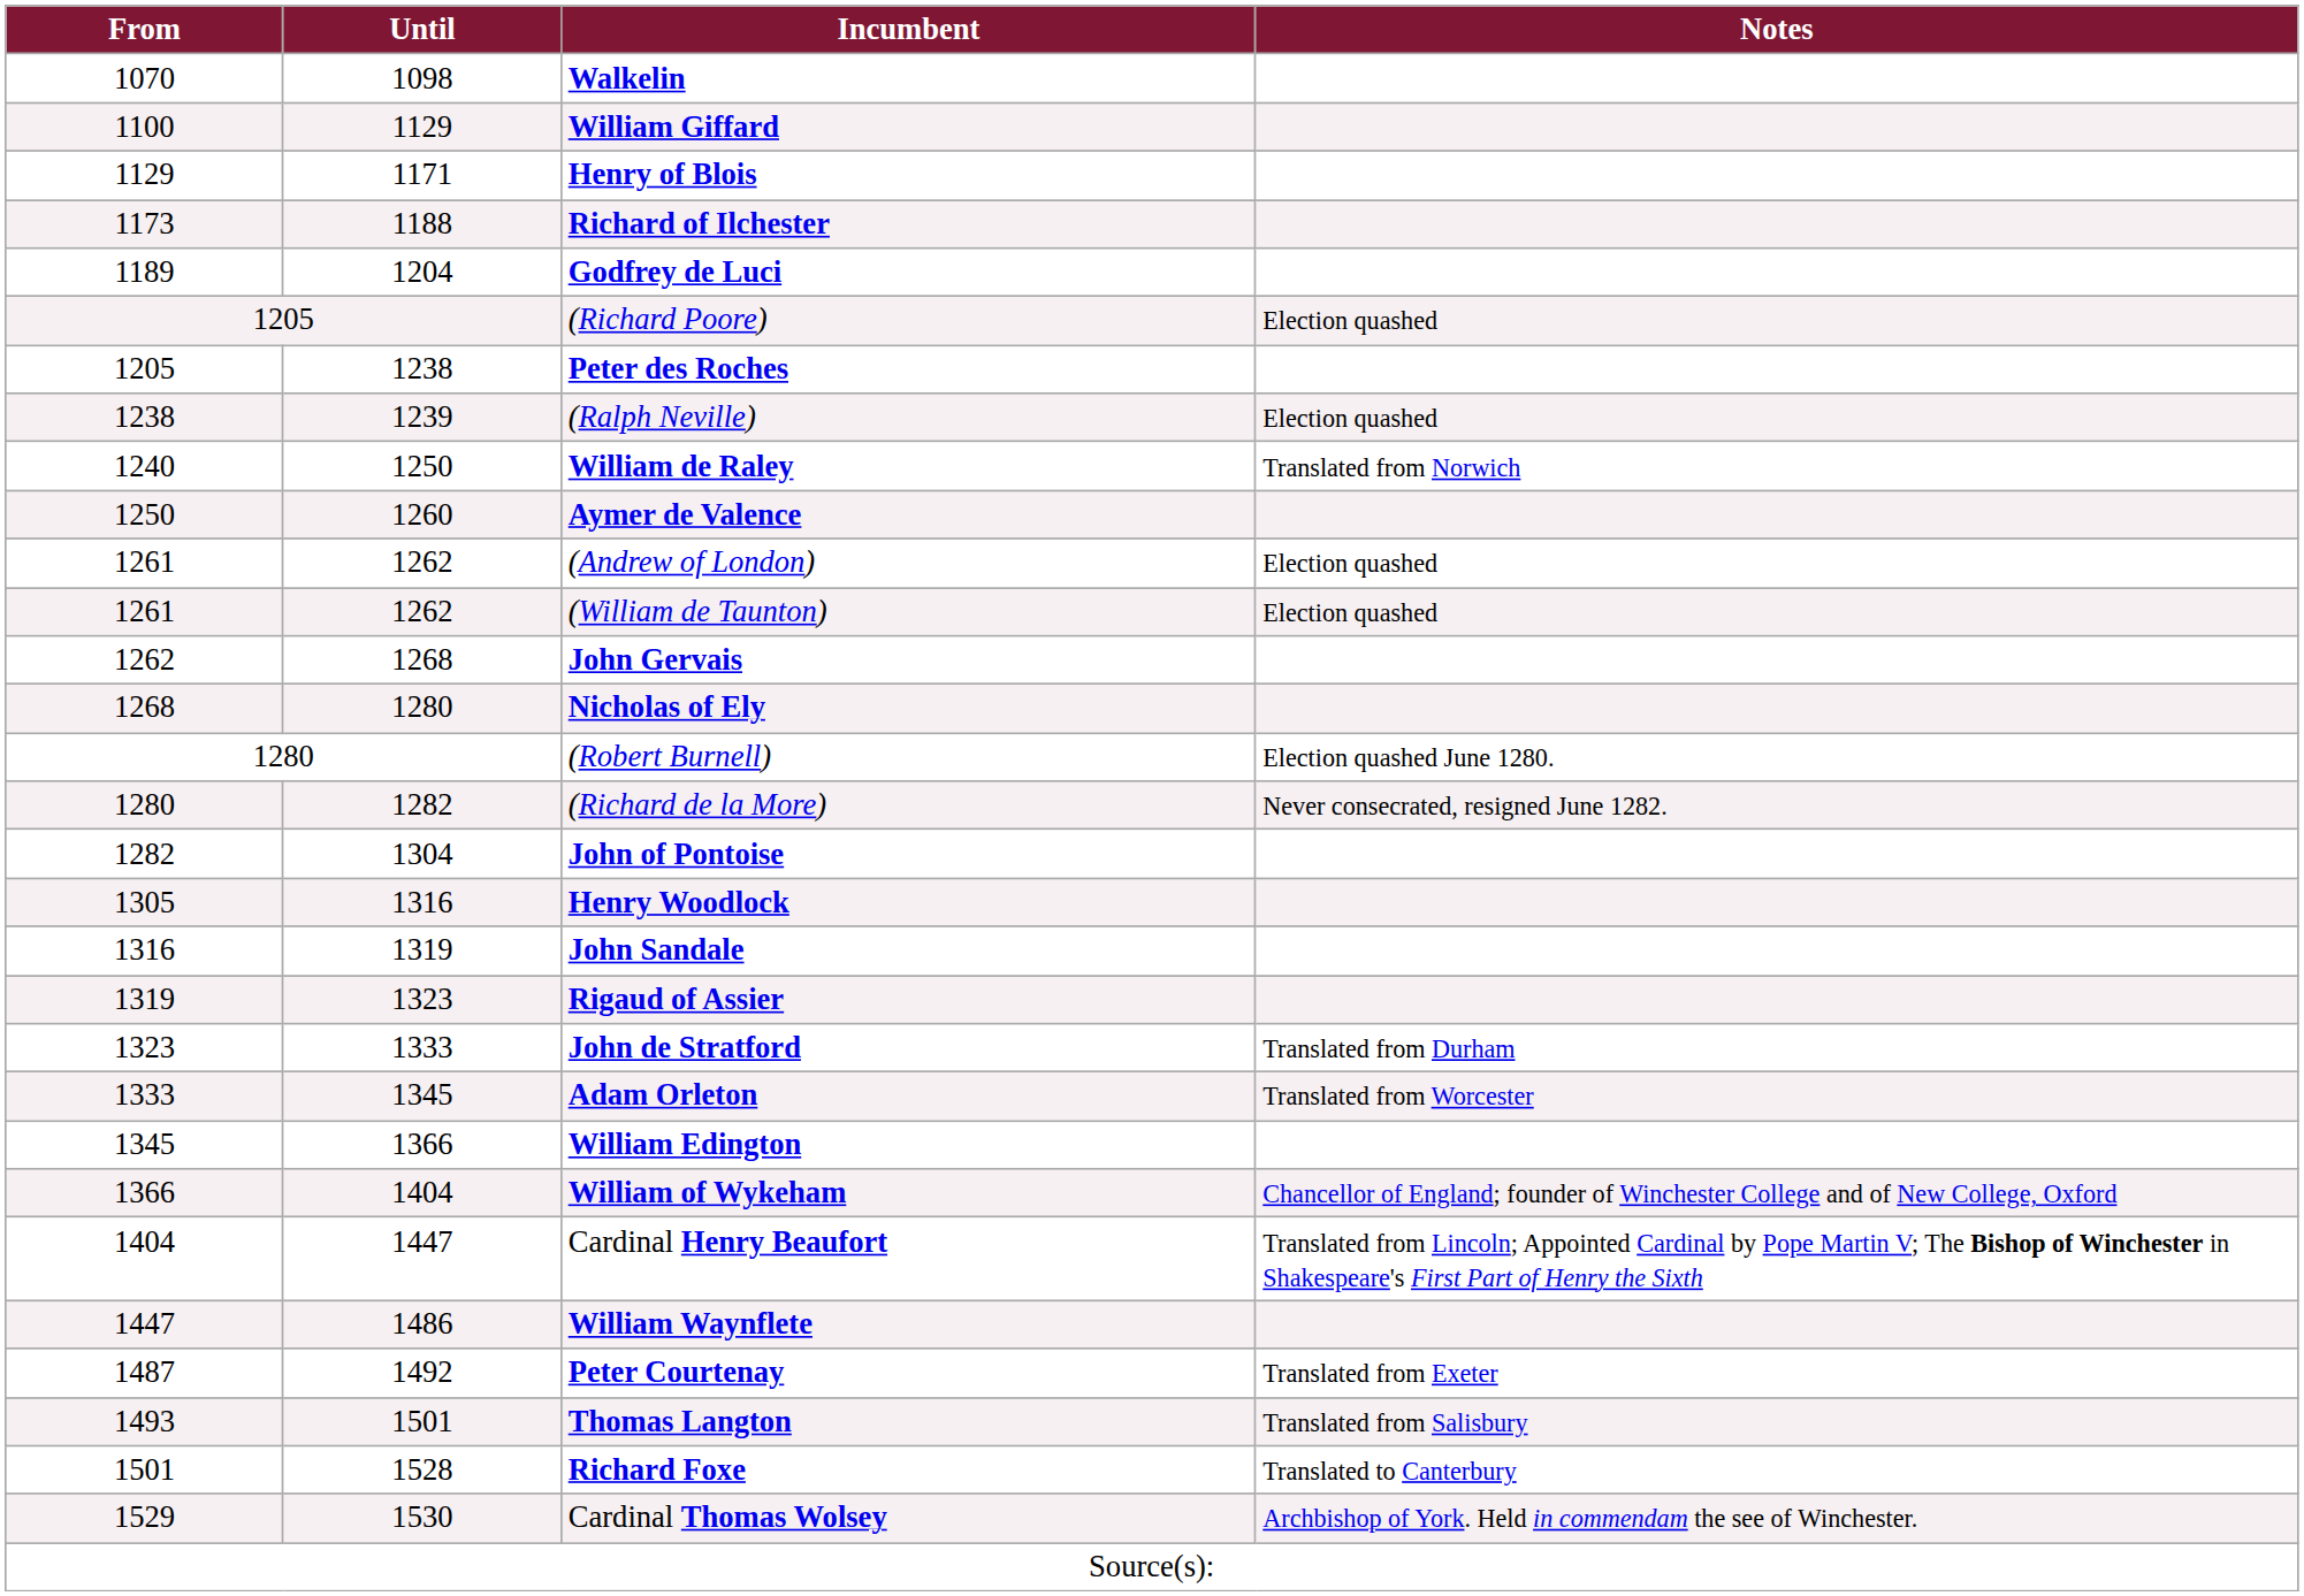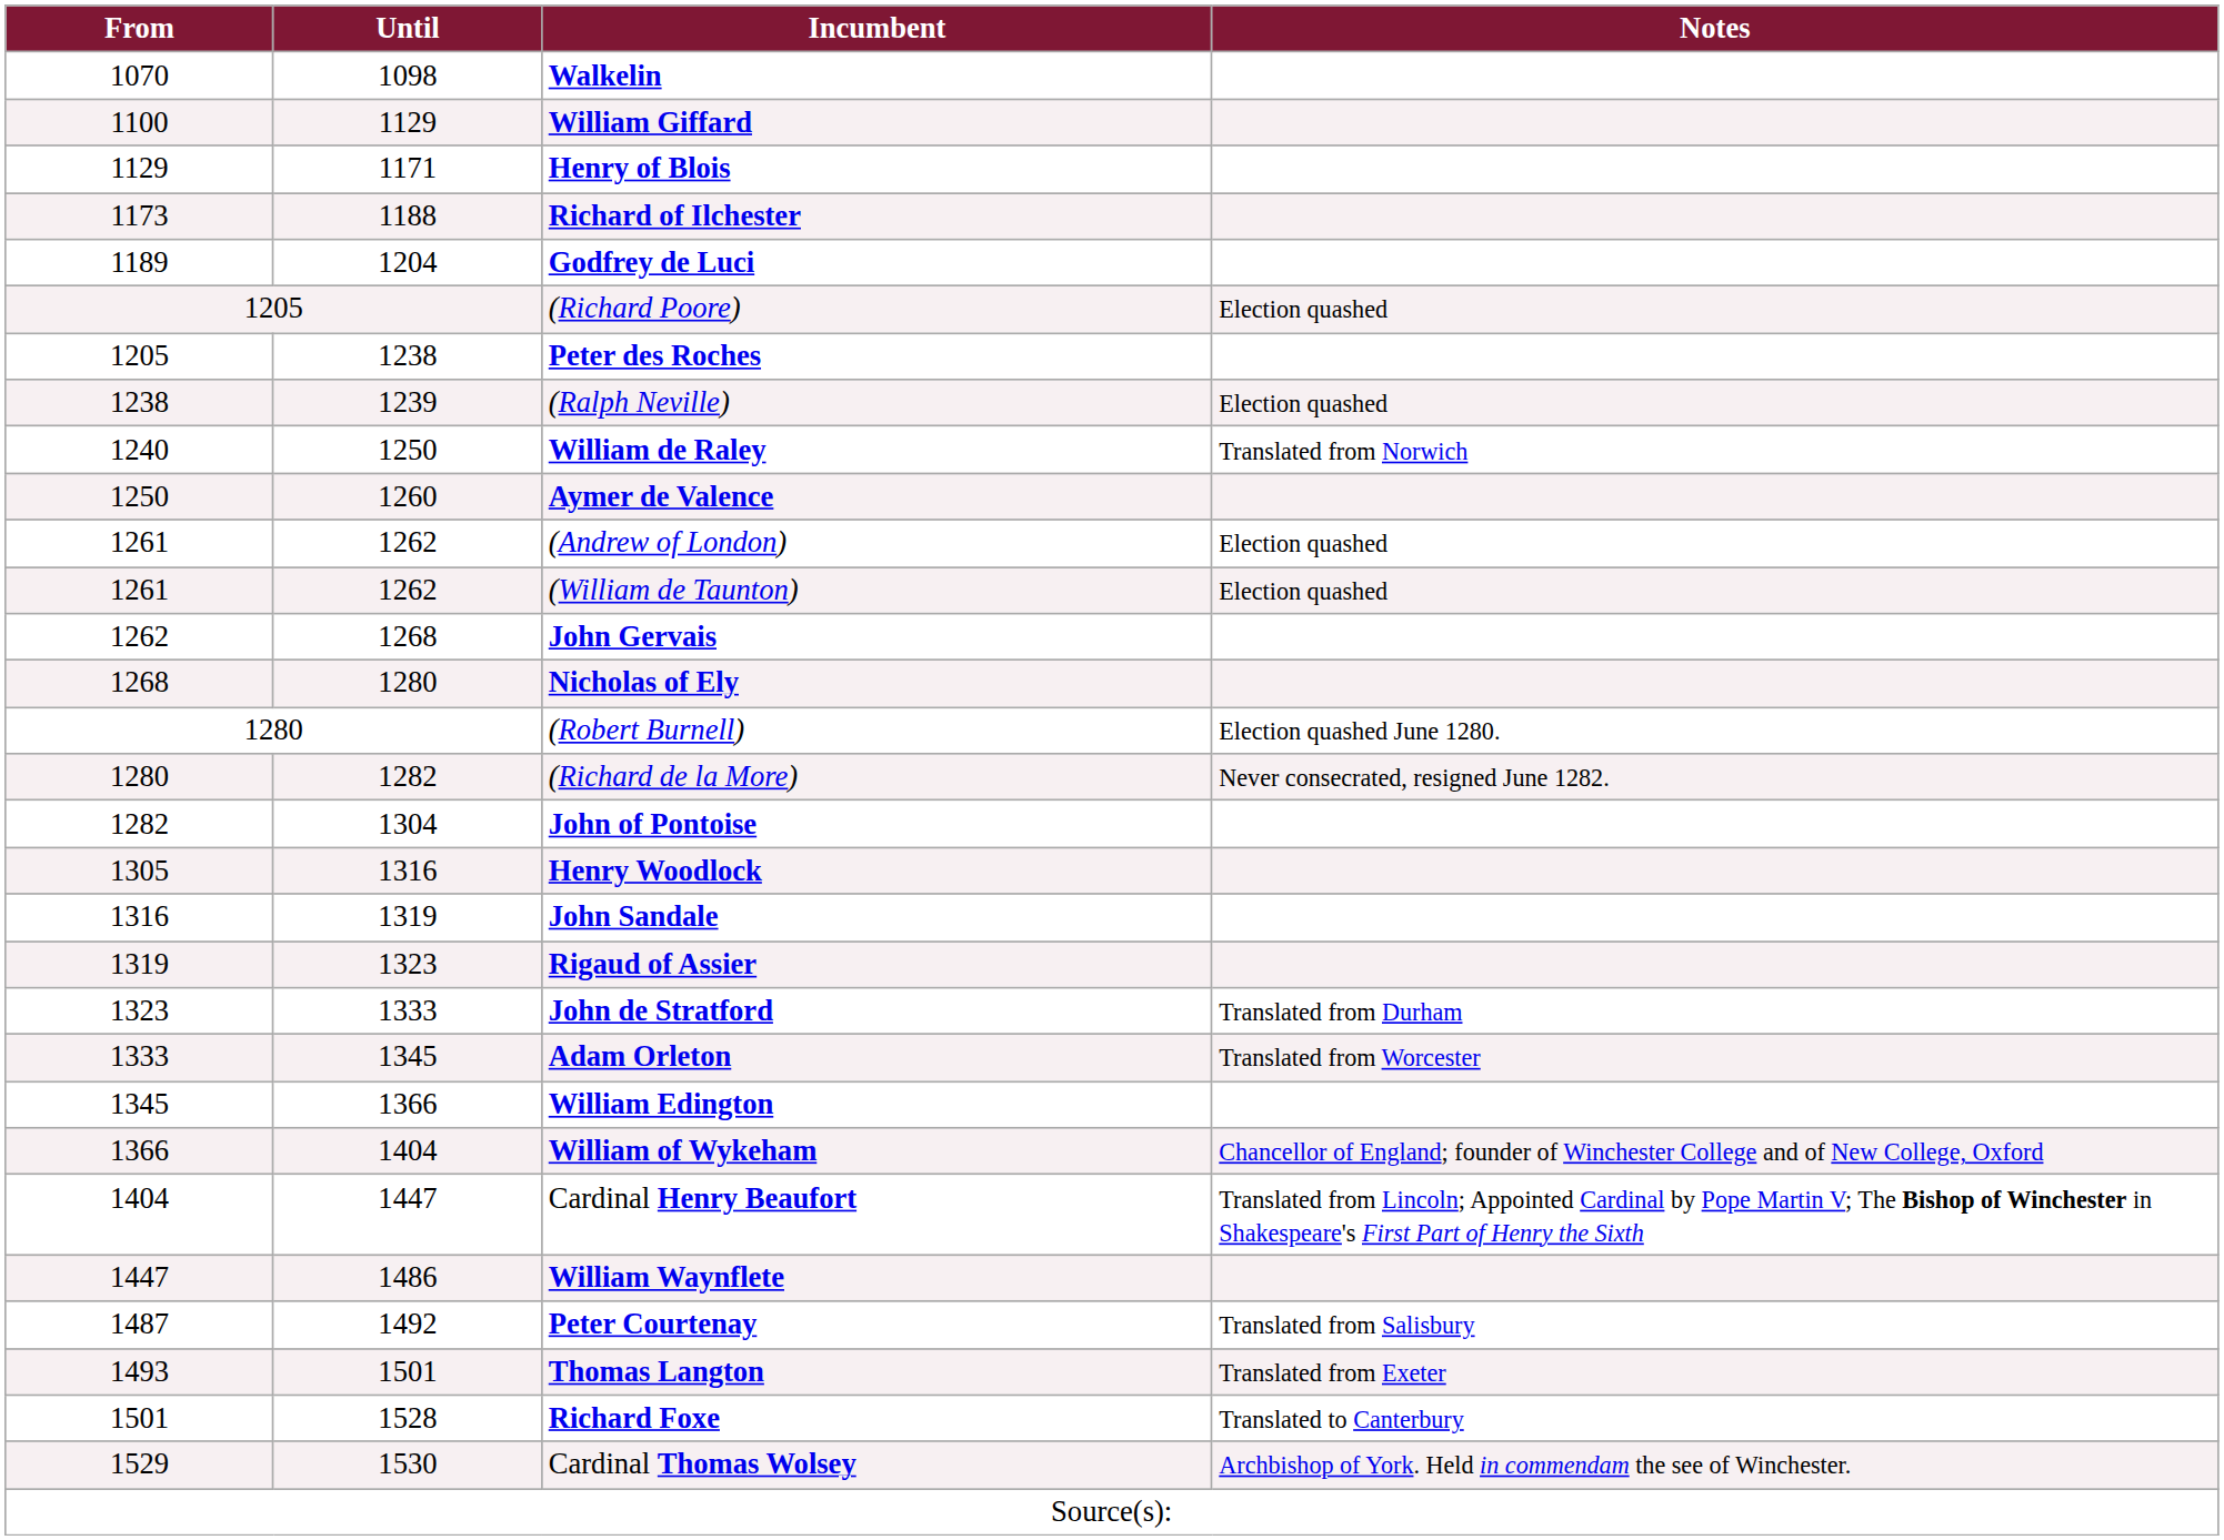 <table class="wikitable" style="width:95%;">
 <tr align=top>
 <th style="background:#7f1734; color:white; width:12%;">From</th>
 <th style="background:#7f1734; color:white; width:12%;">Until</th>
 <th style="background:#7f1734; color:white; width:30%;">Incumbent</th>
 <th style="background:#7f1734; color:white; width:45%;">Notes</th>
 </tr>
 <tr style="vertical-align:top; background:white;">
 <td align=center>1070</td>
 <td align=center>1098</td>
 <td><strong><a href='#'>Walkelin</a></strong></td>
 <td><small></small></td>
 </tr>
 <tr style="vertical-align:top; background:#f7f0f2;">
 <td align=center>1100</td>
 <td align=center>1129</td>
 <td><strong><a href='#'>William Giffard</a></strong></td>
 <td><small></small></td>
 </tr>
 <tr style="vertical-align:top; background:white;">
 <td align=center>1129</td>
 <td align=center>1171</td>
 <td><strong><a href='#'>Henry of Blois</a></strong></td>
 <td><small></small></td>
 </tr>
 <tr style="vertical-align:top; background:#f7f0f2;">
 <td align=center>1173</td>
 <td align=center>1188</td>
 <td><strong><a href='#'>Richard of Ilchester</a></strong></td>
 <td><small></small></td>
 </tr>
 <tr style="vertical-align:top; background:white;">
 <td align=center>1189</td>
 <td align=center>1204</td>
 <td><strong><a href='#'>Godfrey de Luci</a></strong></td>
 <td><small></small></td>
 </tr>
 <tr style="vertical-align:top; background:#f7f0f2;">
 <td colspan="2" style="text-align:center;">1205</td>
 <td><em>(<a href='#'>Richard Poore</a>)</em></td>
 <td><small>Election quashed</small></td>
 </tr>
 <tr style="vertical-align:top; background:white;">
 <td align=center>1205</td>
 <td align=center>1238</td>
 <td><strong><a href='#'>Peter des Roches</a></strong></td>
 <td><small></small></td>
 </tr>
 <tr style="vertical-align:top; background:#f7f0f2;">
 <td align=center>1238</td>
 <td align=center>1239</td>
 <td><em>(<a href='#'>Ralph Neville</a>)</em></td>
 <td><small>Election quashed</small></td>
 </tr>
 <tr style="vertical-align:top; background:white;">
 <td align=center>1240</td>
 <td align=center>1250</td>
 <td><strong><a href='#'>William de Raley</a></strong></td>
 <td><small>Translated from <a href='#'>Norwich</a></small></td>
 </tr>
 <tr style="vertical-align:top; background:#f7f0f2;">
 <td align=center>1250</td>
 <td align=center>1260</td>
 <td><strong><a href='#'>Aymer de Valence</a></strong></td>
 <td><small></small></td>
 </tr>
 <tr style="vertical-align:top; background:white;">
 <td align=center>1261</td>
 <td align=center>1262</td>
 <td><em>(<a href='#'>Andrew of London</a>)</em></td>
 <td><small>Election quashed</small></td>
 </tr>
 <tr style="vertical-align:top; background:#f7f0f2;">
 <td align=center>1261</td>
 <td align=center>1262</td>
 <td><em>(<a href='#'>William de Taunton</a>)</em></td>
 <td><small>Election quashed</small></td>
 </tr>
 <tr style="vertical-align:top; background:white;">
 <td align=center>1262</td>
 <td align=center>1268</td>
 <td><strong><a href='#'>John Gervais</a></strong></td>
 <td><small></small></td>
 </tr>
 <tr style="vertical-align:top; background:#f7f0f2;">
 <td align=center>1268</td>
 <td align=center>1280</td>
 <td><strong><a href='#'>Nicholas of Ely</a></strong></td>
 <td><small></small></td>
 </tr>
 <tr style="vertical-align:top; background:white;">
 <td colspan="2" style="text-align:center;">1280</td>
 <td><em>(<a href='#'>Robert Burnell</a>)</em></td>
 <td><small>Election quashed June 1280.</small></td>
 </tr>
 <tr style="vertical-align:top; background:#f7f0f2;">
 <td align=center>1280</td>
 <td align=center>1282</td>
 <td><em>(<a href='#'>Richard de la More</a>)</em></td>
 <td><small>Never consecrated, resigned June 1282.</small></td>
 </tr>
 <tr style="vertical-align:top; background:white;">
 <td align=center>1282</td>
 <td align=center>1304</td>
 <td><strong><a href='#'>John of Pontoise</a></strong></td>
 <td><small></small></td>
 </tr>
 <tr style="vertical-align:top; background:#f7f0f2;">
 <td align=center>1305</td>
 <td align=center>1316</td>
 <td><strong><a href='#'>Henry Woodlock</a></strong></td>
 <td><small></small></td>
 </tr>
 <tr style="vertical-align:top; background:white;">
 <td align=center>1316</td>
 <td align=center>1319</td>
 <td><strong><a href='#'>John Sandale</a></strong></td>
 <td><small></small></td>
 </tr>
 <tr style="vertical-align:top; background:#f7f0f2;">
 <td align=center>1319</td>
 <td align=center>1323</td>
 <td><strong><a href='#'>Rigaud of Assier</a></strong></td>
 <td><small></small></td>
 </tr>
 <tr style="vertical-align:top; background:white;">
 <td align=center>1323</td>
 <td align=center>1333</td>
 <td><strong><a href='#'>John de Stratford</a></strong></td>
 <td><small>Translated from <a href='#'>Durham</a></small></td>
 </tr>
 <tr style="vertical-align:top; background:#f7f0f2;">
 <td align=center>1333</td>
 <td align=center>1345</td>
 <td><strong><a href='#'>Adam Orleton</a></strong></td>
 <td><small>Translated from <a href='#'>Worcester</a></small></td>
 </tr>
 <tr style="vertical-align:top; background:white;">
 <td align=center>1345</td>
 <td align=center>1366</td>
 <td><strong><a href='#'>William Edington</a></strong></td>
 <td><small></small></td>
 </tr>
 <tr style="vertical-align:top; background:#f7f0f2;">
 <td align=center>1366</td>
 <td align=center>1404</td>
 <td> <strong><a href='#'>William of Wykeham</a></strong></td>
 <td><small><a href='#'>Chancellor of England</a>; founder of <a href='#'>Winchester College</a> and of <a href='#'>New College, Oxford</a></small></td>
 </tr>
 <tr style="vertical-align:top; background:white;">
 <td align=center>1404</td>
 <td align=center>1447</td>
 <td> Cardinal <strong><a href='#'>Henry Beaufort</a></strong></td>
 <td><small>Translated from <a href='#'>Lincoln</a>; Appointed <a href='#'>Cardinal</a> by <a href='#'>Pope Martin V</a>; The <strong>Bishop of Winchester</strong> in <a href='#'>Shakespeare</a>'s <em><a href='#'>First Part of Henry the Sixth</a></em><br></small></td>
 </tr>
 <tr style="vertical-align:top; background:#f7f0f2;">
 <td align=center>1447</td>
 <td align=center>1486</td>
 <td> <strong><a href='#'>William Waynflete</a></strong></td>
 <td><small></small></td>
 </tr>
 <tr style="vertical-align:top; background:white;">
 <td align=center>1487</td>
 <td align=center>1492</td>
 <td><strong><a href='#'>Peter Courtenay</a></strong></td>
-<td><small>Translated from <a href='#'>Exeter</a></small></td>
+<td><small>Translated from <a href='#'>Salisbury</a></small></td>
 </tr>
 <tr style="vertical-align:top; background:#f7f0f2;">
 <td align=center>1493</td>
 <td align=center>1501</td>
 <td><strong><a href='#'>Thomas Langton</a></strong></td>
-<td><small>Translated from <a href='#'>Salisbury</a></small></td>
+<td><small>Translated from <a href='#'>Exeter</a></small></td>
 </tr>
 <tr style="vertical-align:top; background:white;">
 <td align=center>1501</td>
 <td align=center>1528</td>
 <td> <strong><a href='#'>Richard Foxe</a></strong></td>
 <td><small>Translated to <a href='#'>Canterbury</a></small></td>
 </tr>
 <tr style="vertical-align:top; background:#f7f0f2;">
 <td align=center>1529</td>
 <td align=center>1530</td>
 <td> Cardinal <strong><a href='#'>Thomas Wolsey</a></strong></td>
 <td><small><a href='#'>Archbishop of York</a>. Held <em><a href='#'>in commendam</a></em> the see of Winchester.</small></td>
 </tr>
 <tr style="vertical-align:top; background:white;">
 <td colspan="4" style="text-align:center;">Source(s):</td>
 </tr>
 </table>
